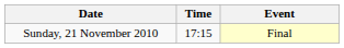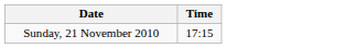 <table class = "wikitable" style="text-align:center;">
 <tr>
 <th width=220>Date</th>
 <th width=50>Time</th>
-<th width=150>Event</th>
 </tr>
 <tr>
 <td>Sunday, 21 November 2010</td>
 <td>17:15</td>
-<td bgcolor=ffffcc>Final</td>
 </tr>
 </table>
